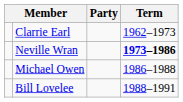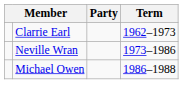 <table class="wikitable">
 <tr>
 <th colspan="2">Member</th>
 <th>Party</th>
 <th>Term</th>
 </tr>
 <tr>
 <td> </td>
 <td><a href='#'>Clarrie Earl</a></td>
 <td></td>
 <td><a href='#'>1962</a>–1973</td>
 </tr>
 <tr>
 <td> </td>
 <td><a href='#'>Neville Wran</a></td>
 <td></td>
-<td><strong><a href='#'>1973</a>–1986</strong></td>
+<td><a href='#'>1973</a>–1986</td>
 </tr>
 <tr>
 <td> </td>
 <td><a href='#'>Michael Owen</a></td>
 <td></td>
 <td><a href='#'>1986</a>–1988</td>
 </tr>
-<tr>
-<td> </td>
-<td><a href='#'>Bill Lovelee</a></td>
-<td></td>
-<td><a href='#'>1988</a>–1991</td>
-</tr>
 </table>
